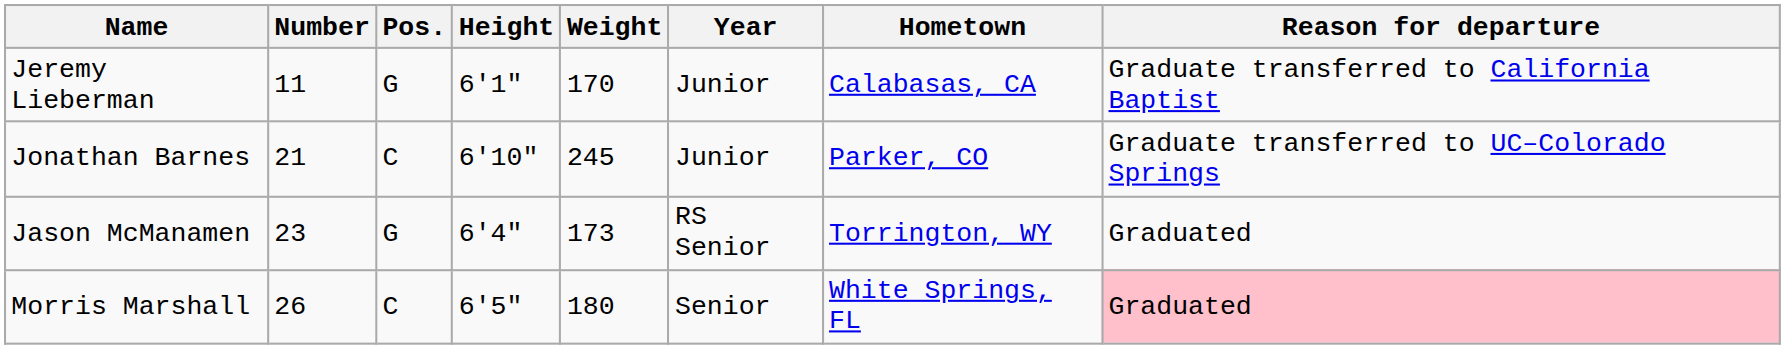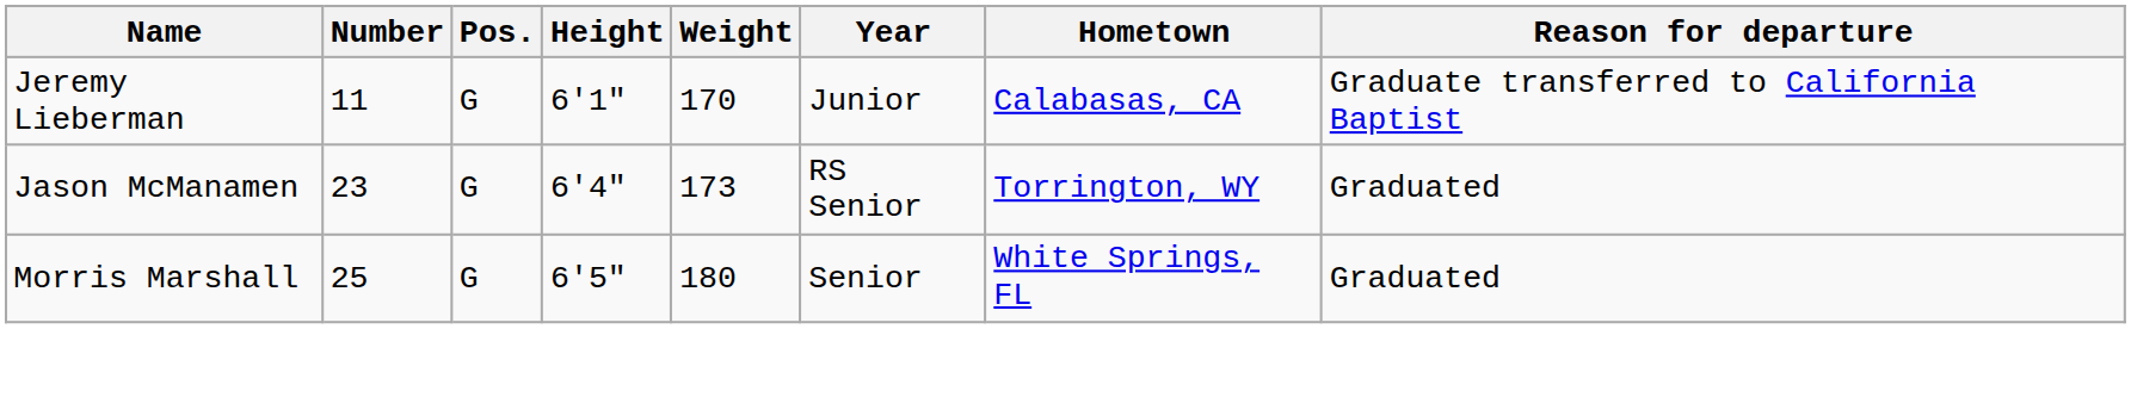 <table class="wikitable sortable" border="1">
 <tr>
 <th>Name</th>
 <th>Number</th>
 <th>Pos.</th>
 <th>Height</th>
 <th>Weight</th>
 <th>Year</th>
 <th>Hometown</th>
 <th class="unsortable">Reason for departure</th>
 </tr>
 <tr>
 <td>Jeremy Lieberman</td>
 <td>11</td>
 <td>G</td>
 <td>6'1"</td>
 <td>170</td>
 <td>Junior</td>
 <td><a href='#'>Calabasas, CA</a></td>
 <td>Graduate transferred to <a href='#'>California Baptist</a></td>
 </tr>
 <tr>
-<td>Jonathan Barnes</td>
-<td>21</td>
-<td>C</td>
-<td>6'10"</td>
-<td>245</td>
-<td>Junior</td>
-<td><a href='#'>Parker, CO</a></td>
-<td>Graduate transferred to <a href='#'>UC–Colorado Springs</a></td>
-</tr>
-<tr>
 <td>Jason McManamen</td>
 <td>23</td>
 <td>G</td>
 <td>6'4"</td>
 <td>173</td>
 <td>RS Senior</td>
 <td><a href='#'>Torrington, WY</a></td>
 <td>Graduated</td>
 </tr>
 <tr>
 <td>Morris Marshall</td>
-<td>26</td>
-<td>C</td>
+<td>25</td>
+<td>G</td>
 <td>6'5"</td>
 <td>180</td>
 <td>Senior</td>
 <td><a href='#'>White Springs, FL</a></td>
-<td style="background: pink;">Graduated</td>
+<td>Graduated</td>
 </tr>
 </table>
